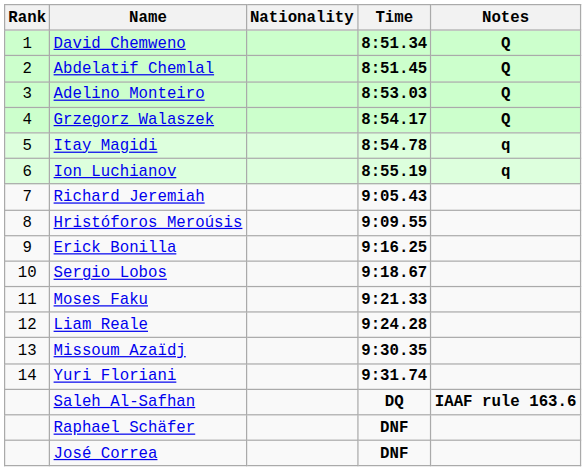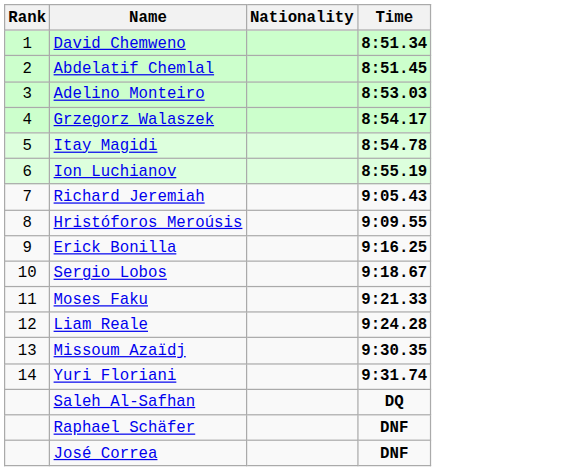 <table class="wikitable sortable" style="text-align:center">
 <tr>
 <th>Rank</th>
 <th>Name</th>
 <th>Nationality</th>
 <th>Time</th>
-<th>Notes</th>
 </tr>
 <tr bgcolor=ccffcc>
 <td>1</td>
 <td align=left><a href='#'>David Chemweno</a></td>
 <td align=left></td>
 <td><strong>8:51.34</strong></td>
-<td><strong>Q</strong></td>
 </tr>
 <tr bgcolor=ccffcc>
 <td>2</td>
 <td align=left><a href='#'>Abdelatif Chemlal</a></td>
 <td align=left></td>
 <td><strong>8:51.45</strong></td>
-<td><strong>Q</strong></td>
 </tr>
 <tr bgcolor=ccffcc>
 <td>3</td>
 <td align=left><a href='#'>Adelino Monteiro</a></td>
 <td align=left></td>
 <td><strong>8:53.03</strong></td>
-<td><strong>Q</strong></td>
 </tr>
 <tr bgcolor=ccffcc>
 <td>4</td>
 <td align=left><a href='#'>Grzegorz Walaszek</a></td>
 <td align=left></td>
 <td><strong>8:54.17</strong></td>
-<td><strong>Q</strong></td>
 </tr>
 <tr bgcolor=ddffdd>
 <td>5</td>
 <td align=left><a href='#'>Itay Magidi</a></td>
 <td align=left></td>
 <td><strong>8:54.78</strong></td>
-<td><strong>q</strong></td>
 </tr>
 <tr bgcolor=ddffdd>
 <td>6</td>
 <td align=left><a href='#'>Ion Luchianov</a></td>
 <td align=left></td>
 <td><strong>8:55.19</strong></td>
-<td><strong>q</strong></td>
 </tr>
 <tr>
 <td>7</td>
 <td align=left><a href='#'>Richard Jeremiah</a></td>
 <td align=left></td>
 <td><strong>9:05.43</strong></td>
-<td></td>
 </tr>
 <tr>
 <td>8</td>
 <td align=left><a href='#'>Hristóforos Meroúsis</a></td>
 <td align=left></td>
 <td><strong>9:09.55</strong></td>
-<td></td>
 </tr>
 <tr>
 <td>9</td>
 <td align=left><a href='#'>Erick Bonilla</a></td>
 <td align=left></td>
 <td><strong>9:16.25</strong></td>
-<td></td>
 </tr>
 <tr>
 <td>10</td>
 <td align=left><a href='#'>Sergio Lobos</a></td>
 <td align=left></td>
 <td><strong>9:18.67</strong></td>
-<td></td>
 </tr>
 <tr>
 <td>11</td>
 <td align=left><a href='#'>Moses Faku</a></td>
 <td align=left></td>
 <td><strong>9:21.33</strong></td>
-<td></td>
 </tr>
 <tr>
 <td>12</td>
 <td align=left><a href='#'>Liam Reale</a></td>
 <td align=left></td>
 <td><strong>9:24.28</strong></td>
-<td></td>
 </tr>
 <tr>
 <td>13</td>
 <td align=left><a href='#'>Missoum Azaïdj</a></td>
 <td align=left></td>
 <td><strong>9:30.35</strong></td>
-<td></td>
 </tr>
 <tr>
 <td>14</td>
 <td align=left><a href='#'>Yuri Floriani</a></td>
 <td align=left></td>
 <td><strong>9:31.74</strong></td>
-<td></td>
 </tr>
 <tr>
 <td></td>
 <td align=left><a href='#'>Saleh Al-Safhan</a></td>
 <td align=left></td>
 <td><strong>DQ</strong></td>
-<td><strong>IAAF rule 163.6</strong></td>
 </tr>
 <tr>
 <td></td>
 <td align=left><a href='#'>Raphael Schäfer</a></td>
 <td align=left></td>
 <td><strong>DNF</strong></td>
-<td></td>
 </tr>
 <tr>
 <td></td>
 <td align=left><a href='#'>José Correa</a></td>
 <td align=left></td>
 <td><strong>DNF</strong></td>
-<td></td>
 </tr>
 </table>
